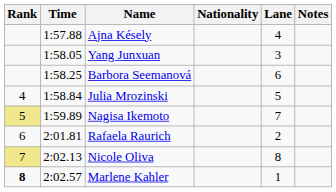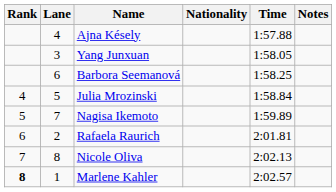 <table class="wikitable sortable" style="text-align:center">
 <tr>
 <th>Rank</th>
-<th>Time</th>
+<th>Lane</th>
 <th>Name</th>
 <th>Nationality</th>
-<th>Lane</th>
+<th>Time</th>
 <th>Notes</th>
 </tr>
 <tr>
 <td></td>
-<td>1:57.88</td>
+<td>4</td>
 <td align=left><a href='#'>Ajna Késely</a></td>
 <td align=left></td>
-<td>4</td>
+<td>1:57.88</td>
 <td></td>
 </tr>
 <tr>
 <td></td>
-<td>1:58.05</td>
+<td>3</td>
 <td align=left><a href='#'>Yang Junxuan</a></td>
 <td align=left></td>
-<td>3</td>
+<td>1:58.05</td>
 <td></td>
 </tr>
 <tr>
 <td></td>
-<td>1:58.25</td>
+<td>6</td>
 <td align=left><a href='#'>Barbora Seemanová</a></td>
 <td align=left></td>
-<td>6</td>
+<td>1:58.25</td>
 <td></td>
 </tr>
 <tr>
 <td>4</td>
-<td>1:58.84</td>
+<td>5</td>
 <td align=left><a href='#'>Julia Mrozinski</a></td>
 <td align=left></td>
-<td>5</td>
+<td>1:58.84</td>
 <td></td>
 </tr>
 <tr>
-<td style="background: khaki;">5</td>
-<td>1:59.89</td>
+<td>5</td>
+<td>7</td>
 <td align=left><a href='#'>Nagisa Ikemoto</a></td>
 <td align=left></td>
-<td>7</td>
+<td>1:59.89</td>
 <td></td>
 </tr>
 <tr>
 <td>6</td>
-<td>2:01.81</td>
+<td>2</td>
 <td align=left><a href='#'>Rafaela Raurich</a></td>
 <td align=left></td>
-<td>2</td>
+<td>2:01.81</td>
 <td></td>
 </tr>
 <tr>
-<td style="background: khaki;">7</td>
-<td>2:02.13</td>
+<td>7</td>
+<td>8</td>
 <td align=left><a href='#'>Nicole Oliva</a></td>
 <td align=left></td>
-<td>8</td>
+<td>2:02.13</td>
 <td></td>
 </tr>
 <tr>
 <td><strong>8</strong></td>
-<td>2:02.57</td>
+<td>1</td>
 <td align=left><a href='#'>Marlene Kahler</a></td>
 <td align=left></td>
-<td>1</td>
+<td>2:02.57</td>
 <td></td>
 </tr>
 </table>
